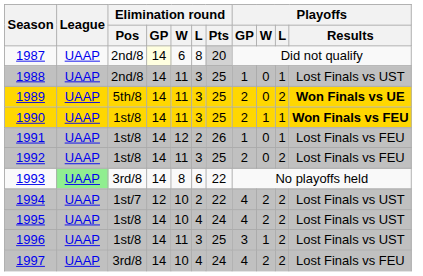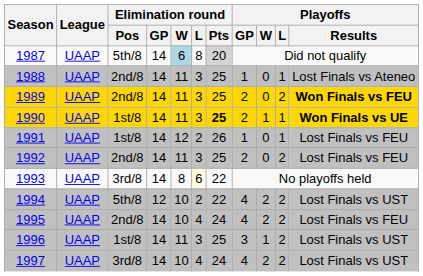 <table class="wikitable" style="text-align:center; font-size:90%">
 <tr>
 <th rowspan="2">Season</th>
 <th rowspan="2">League</th>
 <th colspan="5">Elimination round</th>
 <th colspan="4">Playoffs</th>
 </tr>
 <tr>
 <th>Pos</th>
 <th>GP</th>
 <th>W</th>
 <th>L</th>
 <th>Pts</th>
 <th>GP</th>
 <th>W</th>
 <th>L</th>
 <th>Results</th>
 </tr>
 <tr>
 <td><a href='#'>1987</a></td>
 <td><a href='#'>UAAP</a></td>
-<td>2nd/8</td>
-<td style="background: lightyellow;">14</td>
-<td>6</td>
+<td>5th/8</td>
+<td>14</td>
+<td style="background: lightblue;">6</td>
 <td>8</td>
 <td style="background: lightgrey;">20</td>
 <td colspan="4">Did not qualify</td>
 </tr>
 <tr bgcolor=silver>
 <td><a href='#'>1988</a></td>
 <td><a href='#'>UAAP</a></td>
 <td>2nd/8</td>
 <td>14</td>
 <td>11</td>
 <td>3</td>
 <td>25</td>
 <td>1</td>
 <td>0</td>
 <td>1</td>
-<td>Lost Finals vs UST</td>
+<td>Lost Finals vs Ateneo</td>
 </tr>
 <tr bgcolor=gold>
 <td><a href='#'>1989</a></td>
 <td><a href='#'>UAAP</a></td>
-<td>5th/8</td>
+<td>2nd/8</td>
 <td>14</td>
 <td>11</td>
 <td>3</td>
 <td>25</td>
 <td>2</td>
 <td>0</td>
 <td>2</td>
-<td><strong>Won Finals vs UE</strong></td>
+<td><strong>Won Finals vs FEU</strong></td>
 </tr>
 <tr bgcolor=gold>
 <td><a href='#'>1990</a></td>
 <td><a href='#'>UAAP</a></td>
 <td>1st/8</td>
 <td>14</td>
 <td>11</td>
 <td>3</td>
-<td>25</td>
+<td><strong>25</strong></td>
 <td>2</td>
 <td>1</td>
 <td>1</td>
-<td><strong>Won Finals vs FEU</strong></td>
+<td><strong>Won Finals vs UE</strong></td>
 </tr>
 <tr bgcolor=silver>
 <td><a href='#'>1991</a></td>
 <td><a href='#'>UAAP</a></td>
 <td>1st/8</td>
 <td>14</td>
 <td>12</td>
 <td>2</td>
 <td>26</td>
 <td>1</td>
 <td>0</td>
 <td>1</td>
 <td>Lost Finals vs FEU</td>
 </tr>
 <tr bgcolor="silver">
 <td><a href='#'>1992</a></td>
 <td><a href='#'>UAAP</a></td>
-<td>1st/8</td>
+<td>2nd/8</td>
 <td>14</td>
 <td>11</td>
 <td>3</td>
 <td>25</td>
 <td>2</td>
 <td>0</td>
 <td>2</td>
 <td>Lost Finals vs FEU</td>
 </tr>
 <tr>
 <td><a href='#'>1993</a></td>
-<td style="background: lightgreen;"><a href='#'>UAAP</a></td>
+<td><a href='#'>UAAP</a></td>
 <td>3rd/8</td>
 <td>14</td>
 <td>8</td>
-<td>6</td>
+<td style="background: lightyellow;">6</td>
 <td>22</td>
 <td colspan="4">No playoffs held</td>
 </tr>
 <tr bgcolor=silver>
 <td><a href='#'>1994</a></td>
 <td><a href='#'>UAAP</a></td>
-<td>1st/7</td>
+<td>5th/8</td>
 <td>12</td>
 <td>10</td>
 <td>2</td>
 <td>22</td>
 <td>4</td>
 <td>2</td>
 <td>2</td>
 <td>Lost Finals vs UST</td>
 </tr>
 <tr bgcolor=silver>
 <td><a href='#'>1995</a></td>
 <td><a href='#'>UAAP</a></td>
-<td>1st/8</td>
+<td>2nd/8</td>
 <td>14</td>
 <td>10</td>
 <td>4</td>
 <td>24</td>
 <td>4</td>
 <td>2</td>
 <td>2</td>
-<td>Lost Finals vs UST</td>
+<td>Lost Finals vs FEU</td>
 </tr>
 <tr bgcolor=silver>
 <td><a href='#'>1996</a></td>
 <td><a href='#'>UAAP</a></td>
 <td>1st/8</td>
 <td>14</td>
 <td>11</td>
 <td>3</td>
 <td>25</td>
 <td>3</td>
 <td>1</td>
 <td>2</td>
 <td>Lost Finals vs UST</td>
 </tr>
 <tr bgcolor=silver>
 <td><a href='#'>1997</a></td>
 <td><a href='#'>UAAP</a></td>
 <td>3rd/8</td>
 <td>14</td>
 <td>10</td>
 <td>4</td>
 <td>24</td>
 <td>4</td>
 <td>2</td>
 <td>2</td>
-<td>Lost Finals vs FEU</td>
+<td>Lost Finals vs UST</td>
 </tr>
 </table>
